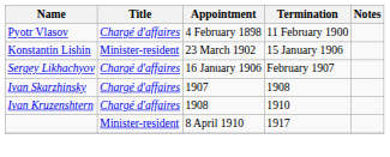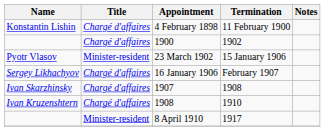 <table class="wikitable">
 <tr valign="middle">
 <th>Name</th>
 <th>Title</th>
 <th>Appointment</th>
 <th>Termination</th>
 <th>Notes</th>
 </tr>
 <tr>
-<td><a href='#'>Pyotr Vlasov</a></td>
+<td><a href='#'>Konstantin Lishin</a></td>
 <td><em><a href='#'>Chargé d'affaires</a></em></td>
 <td>4 February 1898</td>
 <td>11 February 1900</td>
 <td></td>
 </tr>
 <tr>
-<td><a href='#'>Konstantin Lishin</a></td>
+<td><em></em></td>
+<td><em><a href='#'>Chargé d'affaires</a></em></td>
+<td>1900</td>
+<td>1902</td>
+<td></td>
+</tr>
+<tr>
+<td><a href='#'>Pyotr Vlasov</a></td>
 <td><a href='#'>Minister-resident</a></td>
 <td>23 March 1902</td>
 <td>15 January 1906</td>
 <td></td>
 </tr>
 <tr>
 <td><em><a href='#'>Sergey Likhachyov</a></em></td>
 <td><em><a href='#'>Chargé d'affaires</a></em></td>
 <td>16 January 1906</td>
 <td>February 1907</td>
 <td></td>
 </tr>
 <tr>
 <td><em><a href='#'>Ivan Skarzhinsky</a></em></td>
 <td><em><a href='#'>Chargé d'affaires</a></em></td>
 <td>1907</td>
 <td>1908</td>
 <td></td>
 </tr>
 <tr>
 <td><em><a href='#'>Ivan Kruzenshtern</a></em></td>
 <td><em><a href='#'>Chargé d'affaires</a></em></td>
 <td>1908</td>
 <td>1910</td>
 <td></td>
 </tr>
 <tr>
 <td><em></em></td>
 <td><a href='#'>Minister-resident</a></td>
 <td>8 April 1910</td>
 <td>1917</td>
 <td></td>
 </tr>
 <tr>
 </tr>
 </table>
